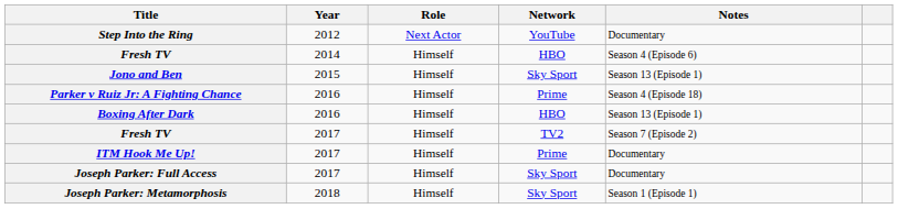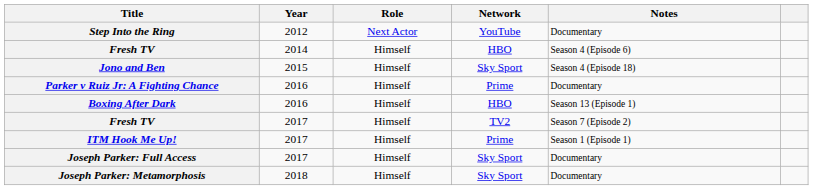 <table class="wikitable sortable plainrowheaders" style="text-align:center;">
 <tr>
 <th scope="col" style="width: 22em;">Title</th>
 <th scope="col" style="width: 6em;">Year</th>
 <th scope="col" style="width: 10em;">Role</th>
 <th scope="col" style="width: 8em;">Network</th>
 <th scope="col" style="width: 20em;" class="unsortable">Notes</th>
 <th scope="col" style="width: 2em;" class="unsortable"></th>
 </tr>
 <tr>
 <th scope="row"><em>Step Into the Ring</em></th>
 <td>2012</td>
 <td><a href='#'>Next Actor</a></td>
 <td><a href='#'>YouTube</a></td>
 <td style="text-align:left;"><small>Documentary</small></td>
 <td></td>
 </tr>
 <tr>
 <th scope="row"><em>Fresh TV</em></th>
 <td>2014</td>
 <td>Himself</td>
 <td><a href='#'>HBO</a></td>
 <td style="text-align:left;"><small>Season 4 (Episode 6)</small></td>
 <td></td>
 </tr>
 <tr>
 <th scope="row"><em><a href='#'>Jono and Ben</a></em></th>
 <td>2015</td>
 <td>Himself</td>
 <td><a href='#'>Sky Sport</a></td>
-<td style="text-align:left;"><small>Season 13 (Episode 1)</small></td>
+<td style="text-align:left;"><small>Season 4 (Episode 18)</small></td>
 <td></td>
 </tr>
 <tr>
 <th scope="row"><em><a href='#'>Parker v Ruiz Jr: A Fighting Chance</a></em></th>
 <td>2016</td>
 <td>Himself</td>
 <td><a href='#'>Prime</a></td>
-<td style="text-align:left;"><small>Season 4 (Episode 18)</small></td>
+<td style="text-align:left;"><small>Documentary</small></td>
 <td></td>
 </tr>
 <tr>
 <th scope="row"><em><a href='#'>Boxing After Dark</a></em></th>
 <td>2016</td>
 <td>Himself</td>
 <td><a href='#'>HBO</a></td>
 <td style="text-align:left;"><small>Season 13 (Episode 1)</small></td>
 <td></td>
 </tr>
 <tr>
 <th scope="row"><em>Fresh TV</em></th>
 <td>2017</td>
 <td>Himself</td>
 <td><a href='#'>TV2</a></td>
 <td style="text-align:left;"><small>Season 7 (Episode 2)</small></td>
 <td></td>
 </tr>
 <tr>
 <th scope="row"><em><a href='#'>ITM Hook Me Up!</a></em></th>
 <td>2017</td>
 <td>Himself</td>
 <td><a href='#'>Prime</a></td>
-<td style="text-align:left;"><small>Documentary</small></td>
+<td style="text-align:left;"><small>Season 1 (Episode 1)</small></td>
 <td></td>
 </tr>
 <tr>
 <th scope="row"><em>Joseph Parker: Full Access</em></th>
 <td>2017</td>
 <td>Himself</td>
 <td><a href='#'>Sky Sport</a></td>
 <td style="text-align:left;"><small>Documentary</small></td>
 <td></td>
 </tr>
 <tr>
 <th scope="row"><em>Joseph Parker: Metamorphosis</em></th>
 <td>2018</td>
 <td>Himself</td>
 <td><a href='#'>Sky Sport</a></td>
-<td style="text-align:left;"><small>Season 1 (Episode 1)</small></td>
+<td style="text-align:left;"><small>Documentary</small></td>
 <td></td>
 </tr>
 </table>
